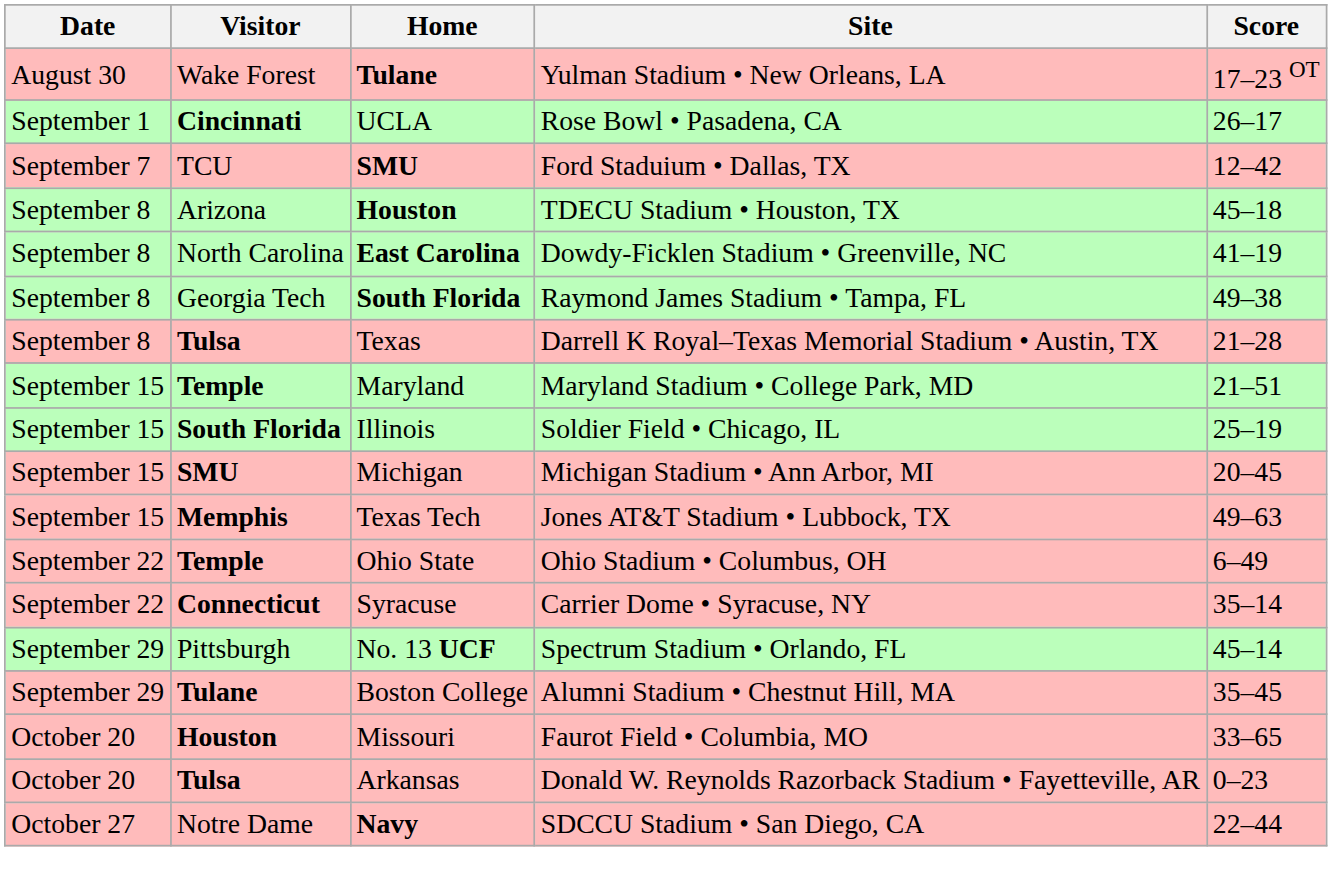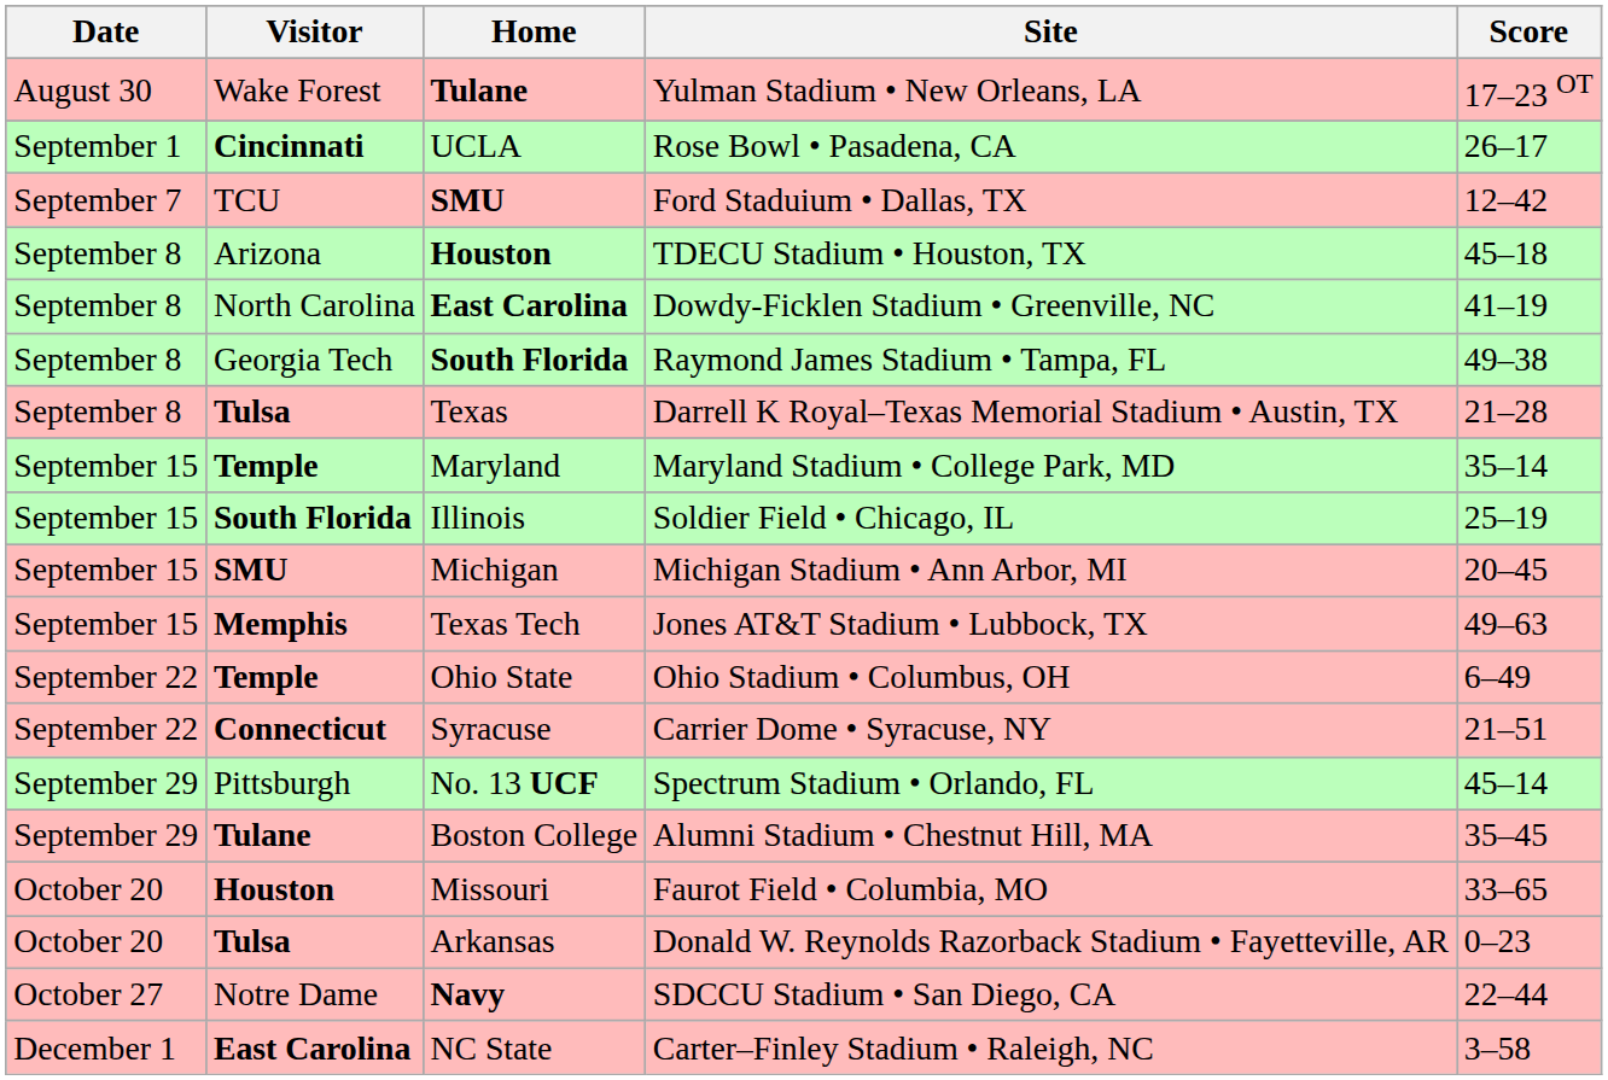 <table class="wikitable">
 <tr>
 <th>Date</th>
 <th>Visitor</th>
 <th>Home</th>
 <th>Site</th>
 <th>Score</th>
 </tr>
 <tr style="background:#fbb;">
 <td>August 30</td>
 <td>Wake Forest</td>
 <td><strong>Tulane</strong></td>
 <td>Yulman Stadium • New Orleans, LA</td>
 <td>17–23 <sup>OT</sup></td>
 </tr>
 <tr style="background:#bfb;">
 <td>September 1</td>
 <td><strong>Cincinnati</strong></td>
 <td>UCLA</td>
 <td>Rose Bowl • Pasadena, CA</td>
 <td>26–17</td>
 </tr>
 <tr style="background:#fbb;">
 <td>September 7</td>
 <td>TCU</td>
 <td><strong>SMU</strong></td>
 <td>Ford Staduium • Dallas, TX</td>
 <td>12–42</td>
 </tr>
 <tr style="background:#bfb;">
 <td>September 8</td>
 <td>Arizona</td>
 <td><strong>Houston</strong></td>
 <td>TDECU Stadium • Houston, TX</td>
 <td>45–18</td>
 </tr>
 <tr style="background:#bfb;">
 <td>September 8</td>
 <td>North Carolina</td>
 <td><strong>East Carolina</strong></td>
 <td>Dowdy-Ficklen Stadium • Greenville, NC</td>
 <td>41–19</td>
 </tr>
 <tr style="background:#bfb;">
 <td>September 8</td>
 <td>Georgia Tech</td>
 <td><strong>South Florida</strong></td>
 <td>Raymond James Stadium • Tampa, FL</td>
 <td>49–38</td>
 </tr>
 <tr style="background:#fbb;">
 <td>September 8</td>
 <td><strong>Tulsa</strong></td>
 <td>Texas</td>
 <td>Darrell K Royal–Texas Memorial Stadium • Austin, TX</td>
 <td>21–28</td>
 </tr>
 <tr style="background:#bfb;">
 <td>September 15</td>
 <td><strong>Temple</strong></td>
 <td>Maryland</td>
 <td>Maryland Stadium • College Park, MD</td>
-<td>21–51</td>
+<td>35–14</td>
 </tr>
 <tr style="background:#bfb;">
 <td>September 15</td>
 <td><strong>South Florida</strong></td>
 <td>Illinois</td>
 <td>Soldier Field • Chicago, IL</td>
 <td>25–19</td>
 </tr>
 <tr style="background:#fbb;">
 <td>September 15</td>
 <td><strong>SMU</strong></td>
 <td>Michigan</td>
 <td>Michigan Stadium • Ann Arbor, MI</td>
 <td>20–45</td>
 </tr>
 <tr style="background:#fbb;">
 <td>September 15</td>
 <td><strong>Memphis</strong></td>
 <td>Texas Tech</td>
 <td>Jones AT&T Stadium • Lubbock, TX</td>
 <td>49–63</td>
 </tr>
 <tr style="background:#fbb;">
 <td>September 22</td>
 <td><strong>Temple</strong></td>
 <td>Ohio State</td>
 <td>Ohio Stadium • Columbus, OH</td>
 <td>6–49</td>
 </tr>
 <tr style="background:#fbb;">
 <td>September 22</td>
 <td><strong>Connecticut</strong></td>
 <td>Syracuse</td>
 <td>Carrier Dome • Syracuse, NY</td>
-<td>35–14</td>
+<td>21–51</td>
 </tr>
 <tr style="background:#bfb;">
 <td>September 29</td>
 <td>Pittsburgh</td>
 <td>No. 13 <strong>UCF</strong></td>
 <td>Spectrum Stadium • Orlando, FL</td>
 <td>45–14</td>
 </tr>
 <tr style="background:#fbb;">
 <td>September 29</td>
 <td><strong>Tulane</strong></td>
 <td>Boston College</td>
 <td>Alumni Stadium • Chestnut Hill, MA</td>
 <td>35–45</td>
 </tr>
 <tr style="background:#fbb;">
 <td>October 20</td>
 <td><strong>Houston</strong></td>
 <td>Missouri</td>
 <td>Faurot Field • Columbia, MO</td>
 <td>33–65</td>
 </tr>
 <tr style="background:#fbb;">
 <td>October 20</td>
 <td><strong>Tulsa</strong></td>
 <td>Arkansas</td>
 <td>Donald W. Reynolds Razorback Stadium • Fayetteville, AR</td>
 <td>0–23</td>
 </tr>
 <tr style="background:#fbb;">
 <td>October 27</td>
 <td>Notre Dame</td>
 <td><strong>Navy</strong></td>
 <td>SDCCU Stadium • San Diego, CA</td>
 <td>22–44</td>
 </tr>
+<tr style="background:#fbb;">
+<td>December 1</td>
+<td><strong>East Carolina</strong></td>
+<td>NC State</td>
+<td>Carter–Finley Stadium • Raleigh, NC</td>
+<td>3–58</td>
+</tr>
 </table>
